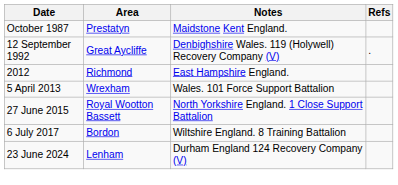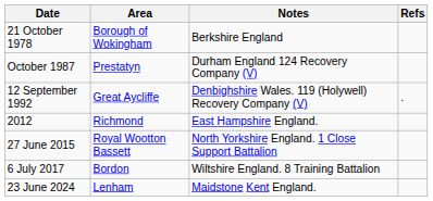 <table class="wikitable sortable">
 <tr>
 <th data-sort-type="date">Date</th>
 <th>Area</th>
 <th>Notes</th>
 <th>Refs</th>
 </tr>
 <tr>
+<td data-sort-value="21 October 1978">21 October 1978</td>
+<td><a href='#'>Borough of Wokingham</a></td>
+<td>Berkshire England</td>
+<td></td>
+</tr>
+<tr>
 <td>October 1987</td>
 <td><a href='#'>Prestatyn</a></td>
-<td><a href='#'>Maidstone</a> <a href='#'>Kent</a> England.</td>
+<td>Durham England 124 Recovery Company <a href='#'>(V)</a></td>
 <td></td>
 </tr>
 <tr>
 <td>12 September 1992</td>
 <td><a href='#'>Great Aycliffe</a></td>
 <td><a href='#'>Denbighshire</a> Wales. 119 (Holywell) Recovery Company <a href='#'>(V)</a></td>
 <td>.</td>
 </tr>
 <tr>
 <td>2012</td>
 <td><a href='#'>Richmond</a></td>
 <td><a href='#'>East Hampshire</a> England.</td>
-<td></td>
-</tr>
-<tr>
-<td>5 April 2013</td>
-<td><a href='#'>Wrexham</a></td>
-<td>Wales. 101 Force Support Battalion</td>
 <td></td>
 </tr>
 <tr>
 <td>27 June 2015</td>
 <td><a href='#'>Royal Wootton Bassett</a></td>
 <td><a href='#'>North Yorkshire</a> England. <a href='#'>1 Close Support Battalion</a></td>
 <td></td>
 </tr>
 <tr>
 <td>6 July 2017</td>
 <td><a href='#'>Bordon</a></td>
 <td>Wiltshire England. 8 Training Battalion</td>
 <td></td>
 </tr>
 <tr>
 <td>23 June 2024</td>
 <td><a href='#'>Lenham</a></td>
-<td>Durham England 124 Recovery Company <a href='#'>(V)</a></td>
+<td><a href='#'>Maidstone</a> <a href='#'>Kent</a> England.</td>
 <td></td>
 </tr>
 </table>
